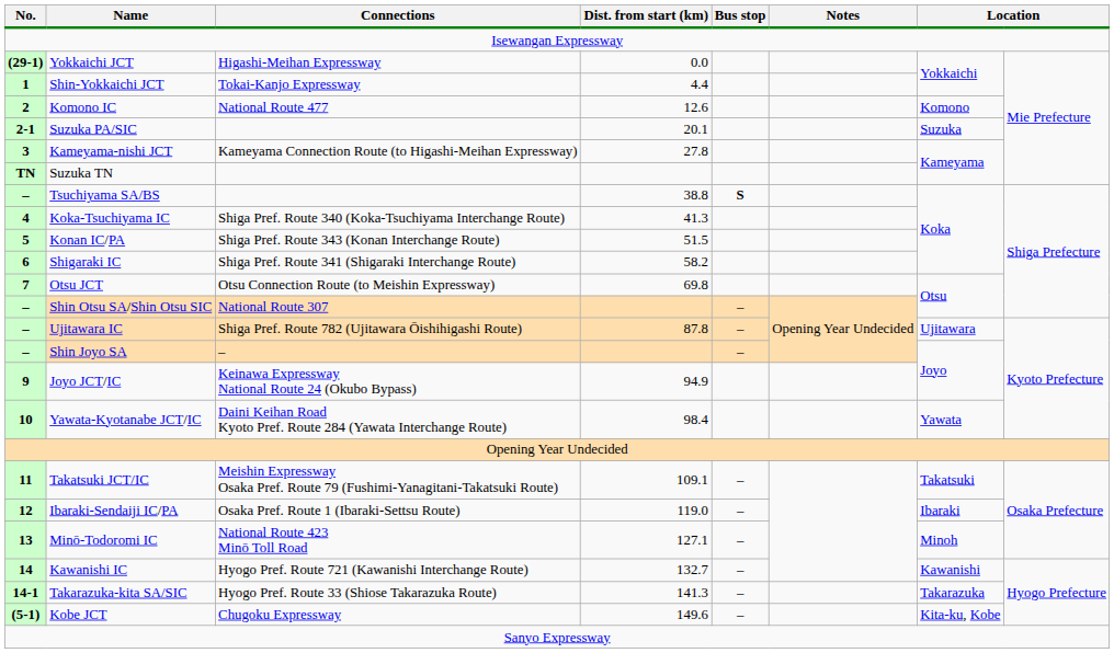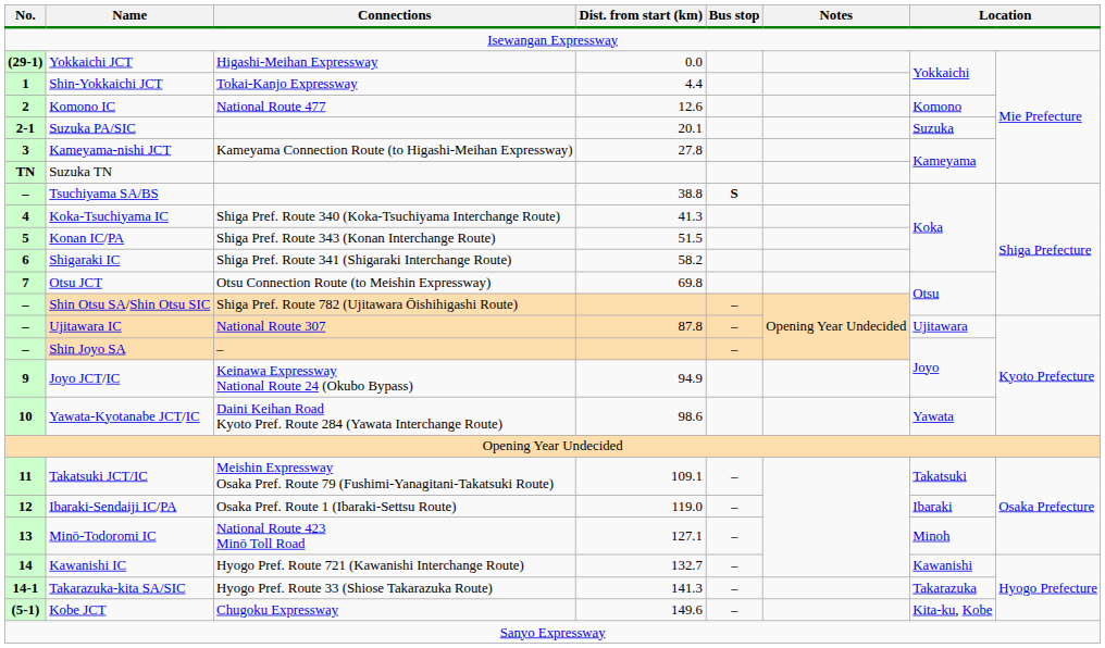 <table class="wikitable">
 <tr>
 <th style="border-bottom:3px solid green;">No.</th>
 <th style="border-bottom:3px solid green;">Name</th>
 <th style="border-bottom:3px solid green;">Connections</th>
 <th style="border-bottom:3px solid green;">Dist. from start (km)</th>
 <th style="border-bottom:3px solid green;">Bus stop</th>
 <th style="border-bottom:3px solid green;">Notes</th>
 <th style="border-bottom:3px solid green;" colspan=2>Location</th>
 </tr>
 <tr>
 <td colspan="8" style="text-align:center;"> <a href='#'>Isewangan Expressway</a></td>
 </tr>
 <tr>
 <th style="background-color:#CFC">(29-1)</th>
 <td><a href='#'>Yokkaichi JCT</a></td>
 <td> <a href='#'>Higashi-Meihan Expressway</a></td>
 <td style="text-align:right">0.0</td>
 <td style="text-align:center"></td>
 <td></td>
 <td rowspan="2"><a href='#'>Yokkaichi</a></td>
 <td rowspan="6"><a href='#'>Mie Prefecture</a></td>
 </tr>
 <tr>
 <th style="background-color:#CFC;">1</th>
 <td><a href='#'>Shin-Yokkaichi JCT</a></td>
 <td> <a href='#'>Tokai-Kanjo Expressway</a></td>
 <td style="text-align:right">4.4</td>
 <td style="text-align:center"></td>
 <td></td>
 </tr>
 <tr>
 <th style="background-color:#CFC;">2</th>
 <td><a href='#'>Komono IC</a></td>
 <td><a href='#'>National Route 477</a></td>
 <td style="text-align:right">12.6</td>
 <td style="text-align:center"></td>
 <td></td>
 <td><a href='#'>Komono</a></td>
 </tr>
 <tr>
 <th style="background-color:#CFC;">2-1</th>
 <td><a href='#'>Suzuka PA/SIC</a></td>
 <td></td>
 <td style="text-align:right">20.1</td>
 <td style="text-align:center"></td>
 <td></td>
 <td><a href='#'>Suzuka</a></td>
 </tr>
 <tr>
 <th style="background-color:#CFC;">3</th>
 <td><a href='#'>Kameyama-nishi JCT</a></td>
 <td>Kameyama Connection Route (to Higashi-Meihan Expressway)</td>
 <td style="text-align:right;">27.8</td>
 <td style="text-align:center;"></td>
 <td></td>
 <td rowspan=2><a href='#'>Kameyama</a></td>
 </tr>
 <tr>
 <th style="background-color:#CFC;">TN</th>
 <td>Suzuka TN</td>
 <td></td>
 <td style="text-align:right;"></td>
 <td style="text-align:center;"></td>
 <td></td>
 </tr>
 <tr>
 <th style="background-color:#CFC;">–</th>
 <td><a href='#'>Tsuchiyama SA/BS</a></td>
 <td></td>
 <td style="text-align:right;">38.8</td>
 <td style="text-align:center;"><strong>S</strong></td>
 <td></td>
 <td rowspan=4><a href='#'>Koka</a></td>
 <td rowspan=6><a href='#'>Shiga Prefecture</a></td>
 </tr>
 <tr>
 <th style="background-color:#CFC;">4</th>
 <td><a href='#'>Koka-Tsuchiyama IC</a></td>
 <td>Shiga Pref. Route 340 (Koka-Tsuchiyama Interchange Route)</td>
 <td style="text-align:right;">41.3</td>
 <td style="text-align:center;"></td>
 <td></td>
 </tr>
 <tr>
 <th style="background-color:#CFC;">5</th>
 <td><a href='#'>Konan IC</a>/<a href='#'>PA</a></td>
 <td>Shiga Pref. Route 343 (Konan Interchange Route)</td>
 <td style="text-align:right;">51.5</td>
 <td style="text-align:center;"></td>
 <td></td>
 </tr>
 <tr>
 <th style="background-color:#CFC;">6</th>
 <td><a href='#'>Shigaraki IC</a></td>
 <td>Shiga Pref. Route 341 (Shigaraki Interchange Route)</td>
 <td style="text-align:right;">58.2</td>
 <td style="text-align:center;"></td>
 <td></td>
 </tr>
 <tr>
 <th style="background-color:#CFC;">7</th>
 <td><a href='#'>Otsu JCT</a></td>
 <td>Otsu Connection Route (to Meishin Expressway)</td>
 <td style="text-align:right;">69.8</td>
 <td style="text-align:center;"></td>
 <td></td>
 <td rowspan=2><a href='#'>Otsu</a></td>
 </tr>
 <tr>
 <th style="background-color:#CFC;">–</th>
 <td style="background-color:#ffdead;"><a href='#'> Shin Otsu SA</a>/<a href='#'>Shin Otsu SIC</a></td>
-<td style="background-color:#ffdead;"><a href='#'>National Route 307</a></td>
+<td style="background-color:#ffdead;">Shiga Pref. Route 782 (Ujitawara Ōishihigashi Route)</td>
 <td style="background-color:#ffdead;text-align:right"></td>
 <td style="background-color:#ffdead;text-align:center">–</td>
 <td style="background-color:#ffdead;" rowspan=3>Opening Year Undecided</td>
 </tr>
 <tr>
 <th style="background-color:#cfc;">–</th>
 <td style="background-color:#ffdead;"><a href='#'>Ujitawara IC</a></td>
-<td style="background-color:#ffdead;">Shiga Pref. Route 782 (Ujitawara Ōishihigashi Route)</td>
+<td style="background-color:#ffdead;"><a href='#'>National Route 307</a></td>
 <td style="background-color:#ffdead;text-align:right">87.8</td>
 <td style="background-color:#ffdead;text-align:center">–</td>
 <td><a href='#'>Ujitawara</a></td>
 <td rowspan=4><a href='#'>Kyoto Prefecture</a></td>
 </tr>
 <tr>
 <th style="background-color:#cfc;">–</th>
 <td style="background-color:#ffdead;"><a href='#'>Shin Joyo SA</a></td>
 <td style="background-color:#ffdead;">–</td>
 <td style="background-color:#ffdead;text-align:right"></td>
 <td style="background-color:#ffdead;text-align:center">–</td>
 <td rowspan=2><a href='#'>Joyo</a></td>
 </tr>
 <tr>
 <th style="background-color:#CFC;">9</th>
 <td><a href='#'>Joyo JCT</a>/<a href='#'>IC</a></td>
 <td> <a href='#'>Keinawa Expressway</a><br><a href='#'>National Route 24</a> (Okubo Bypass)</td>
 <td style="text-align:right">94.9</td>
 <td style="text-align:center"></td>
 <td></td>
 </tr>
 <tr>
 <th style="background-color:#CFC;">10</th>
 <td><a href='#'>Yawata-Kyotanabe JCT</a>/<a href='#'>IC</a></td>
 <td> <a href='#'>Daini Keihan Road</a><br>Kyoto Pref. Route 284 (Yawata Interchange Route)</td>
-<td style="text-align:right">98.4</td>
+<td style="text-align:right">98.6</td>
 <td style="text-align:center"></td>
 <td></td>
 <td><a href='#'>Yawata</a></td>
 </tr>
 <tr>
 <td colspan=8 style="text-align:center; background-color:#ffdead;">Opening Year Undecided</td>
 </tr>
 <tr>
 <th style="background-color:#CFC;">11</th>
 <td><a href='#'>Takatsuki JCT/IC</a></td>
 <td> <a href='#'>Meishin Expressway</a><br>Osaka Pref. Route 79 (Fushimi-Yanagitani-Takatsuki Route)</td>
 <td style="text-align:right;">109.1</td>
 <td style="text-align:center;">–</td>
 <td rowspan="4"></td>
 <td><a href='#'>Takatsuki</a></td>
 <td rowspan="3"><a href='#'>Osaka Prefecture</a></td>
 </tr>
 <tr>
 <th style="background-color:#CFC;">12</th>
 <td><a href='#'>Ibaraki-Sendaiji IC</a>/<a href='#'>PA</a></td>
 <td>Osaka Pref. Route 1 (Ibaraki-Settsu Route)</td>
 <td style="text-align:right;">119.0</td>
 <td style="text-align:center;">–</td>
 <td><a href='#'>Ibaraki</a></td>
 </tr>
 <tr>
 <th style="background-color:#CFC;">13</th>
 <td><a href='#'>Minō-Todoromi IC</a></td>
 <td><a href='#'>National Route 423</a><br><a href='#'>Minō Toll Road</a></td>
 <td style="text-align:right;">127.1</td>
 <td style="text-align:center;">–</td>
 <td><a href='#'>Minoh</a></td>
 </tr>
 <tr>
 <th style="background-color:#CFC;">14</th>
 <td><a href='#'>Kawanishi IC</a></td>
 <td>Hyogo Pref. Route 721 (Kawanishi Interchange Route)</td>
 <td style="text-align:right;">132.7</td>
 <td style="text-align:center;">–</td>
 <td><a href='#'>Kawanishi</a></td>
 <td rowspan="3"><a href='#'>Hyogo Prefecture</a></td>
 </tr>
 <tr>
 <th style="background-color:#CFC;">14-1</th>
 <td><a href='#'>Takarazuka-kita SA/SIC</a></td>
 <td>Hyogo Pref. Route 33 (Shiose Takarazuka Route)</td>
 <td style="text-align:right">141.3</td>
 <td style="text-align:center">–</td>
 <td></td>
 <td><a href='#'>Takarazuka</a></td>
 </tr>
 <tr>
 <th style="background-color:#cfc;">(5-1)</th>
 <td><a href='#'>Kobe JCT</a></td>
 <td> <a href='#'>Chugoku Expressway</a></td>
 <td style="text-align:right">149.6</td>
 <td style="text-align:center">–</td>
 <td></td>
 <td><a href='#'>Kita-ku</a>, <a href='#'>Kobe</a></td>
 </tr>
 <tr>
 <td colspan=8 style="text-align:center;"> <a href='#'>Sanyo Expressway</a></td>
 </tr>
 </table>
